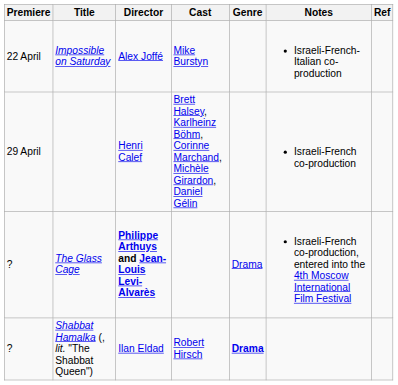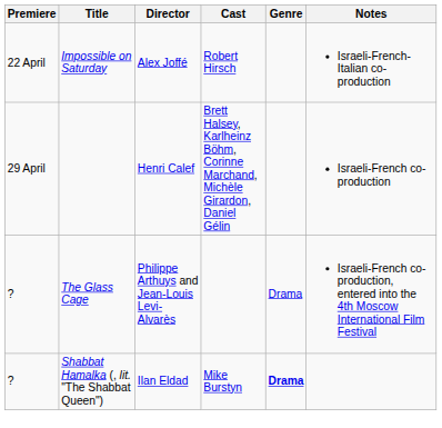 <table class="wikitable">
 <tr>
 <th>Premiere</th>
 <th>Title</th>
 <th>Director</th>
 <th width=15%>Cast</th>
 <th>Genre</th>
 <th>Notes</th>
-<th>Ref</th>
 </tr>
 <tr>
 <td>22 April</td>
 <td><em><a href='#'>Impossible on Saturday</a></em></td>
 <td><a href='#'>Alex Joffé</a></td>
-<td><a href='#'>Mike Burstyn</a></td>
+<td><a href='#'>Robert Hirsch</a></td>
 <td></td>
 <td><br><ul><li>Israeli-French-Italian co-production</li></ul></td>
-<td></td>
 </tr>
 <tr>
 <td>29 April</td>
 <td><em></em></td>
 <td><a href='#'>Henri Calef</a></td>
 <td><a href='#'>Brett Halsey</a>, <a href='#'>Karlheinz Böhm</a>, <a href='#'>Corinne Marchand</a>, <a href='#'>Michèle Girardon</a>, <a href='#'>Daniel Gélin</a></td>
 <td></td>
 <td><br><ul><li>Israeli-French co-production</li></ul></td>
-<td></td>
 </tr>
 <tr>
 <td>?</td>
 <td><em><a href='#'>The Glass Cage</a></em></td>
-<td><strong><a href='#'>Philippe Arthuys</a> and <a href='#'>Jean-Louis Levi-Alvarès</a></strong></td>
+<td><a href='#'>Philippe Arthuys</a> and <a href='#'>Jean-Louis Levi-Alvarès</a></td>
 <td></td>
 <td><a href='#'>Drama</a></td>
 <td><br><ul><li>Israeli-French co-production, entered into the <a href='#'>4th Moscow International Film Festival</a></li></ul></td>
-<td></td>
 </tr>
 <tr>
 <td>?</td>
 <td><em><a href='#'>Shabbat Hamalka</a></em> (, <em>lit.</em> "The Shabbat Queen")</td>
 <td><a href='#'>Ilan Eldad</a></td>
-<td><a href='#'>Robert Hirsch</a></td>
+<td><a href='#'>Mike Burstyn</a></td>
 <td><strong><a href='#'>Drama</a></strong></td>
-<td></td>
 <td></td>
 </tr>
 </table>
